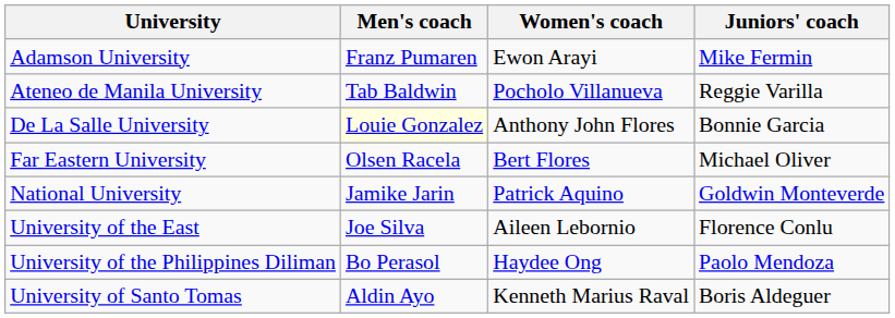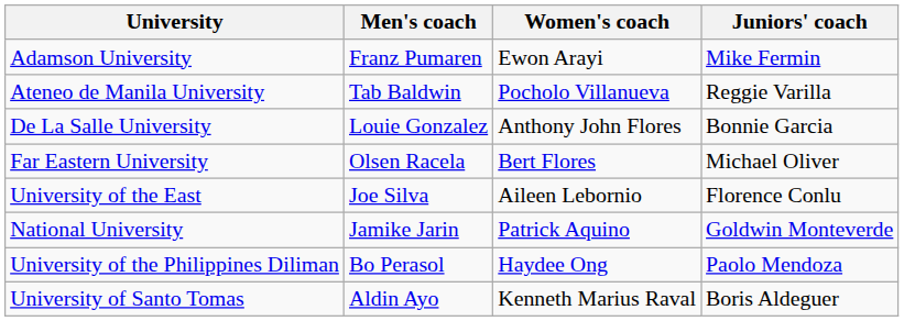 <table class=wikitable>
 <tr>
 <th>University</th>
 <th>Men's coach</th>
 <th>Women's coach</th>
 <th>Juniors' coach</th>
 </tr>
 <tr>
 <td><a href='#'>Adamson University</a></td>
 <td><a href='#'>Franz Pumaren</a></td>
 <td>Ewon Arayi</td>
 <td><a href='#'>Mike Fermin</a></td>
 </tr>
 <tr>
 <td><a href='#'>Ateneo de Manila University</a></td>
 <td><a href='#'>Tab Baldwin</a></td>
 <td><a href='#'>Pocholo Villanueva</a></td>
 <td>Reggie Varilla</td>
 </tr>
 <tr>
 <td><a href='#'>De La Salle University</a></td>
-<td style="background: lightyellow;"><a href='#'>Louie Gonzalez</a></td>
+<td><a href='#'>Louie Gonzalez</a></td>
 <td>Anthony John Flores</td>
 <td>Bonnie Garcia</td>
 </tr>
 <tr>
 <td><a href='#'>Far Eastern University</a></td>
 <td><a href='#'>Olsen Racela</a></td>
 <td><a href='#'>Bert Flores</a></td>
 <td>Michael Oliver</td>
 </tr>
 <tr>
+<td><a href='#'>University of the East</a></td>
+<td><a href='#'>Joe Silva</a></td>
+<td>Aileen Lebornio</td>
+<td>Florence Conlu</td>
+</tr>
+<tr>
 <td><a href='#'>National University</a></td>
 <td><a href='#'>Jamike Jarin</a></td>
 <td><a href='#'>Patrick Aquino</a></td>
 <td><a href='#'>Goldwin Monteverde</a></td>
-</tr>
-<tr>
-<td><a href='#'>University of the East</a></td>
-<td><a href='#'>Joe Silva</a></td>
-<td>Aileen Lebornio</td>
-<td>Florence Conlu</td>
 </tr>
 <tr>
 <td><a href='#'>University of the Philippines Diliman</a></td>
 <td><a href='#'>Bo Perasol</a></td>
 <td><a href='#'>Haydee Ong</a></td>
 <td><a href='#'>Paolo Mendoza</a></td>
 </tr>
 <tr>
 <td><a href='#'>University of Santo Tomas</a></td>
 <td><a href='#'>Aldin Ayo</a></td>
 <td>Kenneth Marius Raval</td>
 <td>Boris Aldeguer</td>
 </tr>
 </table>
